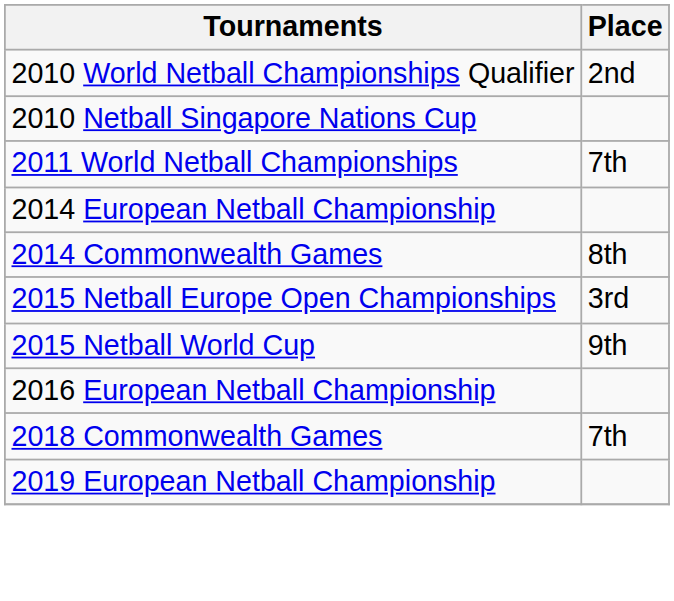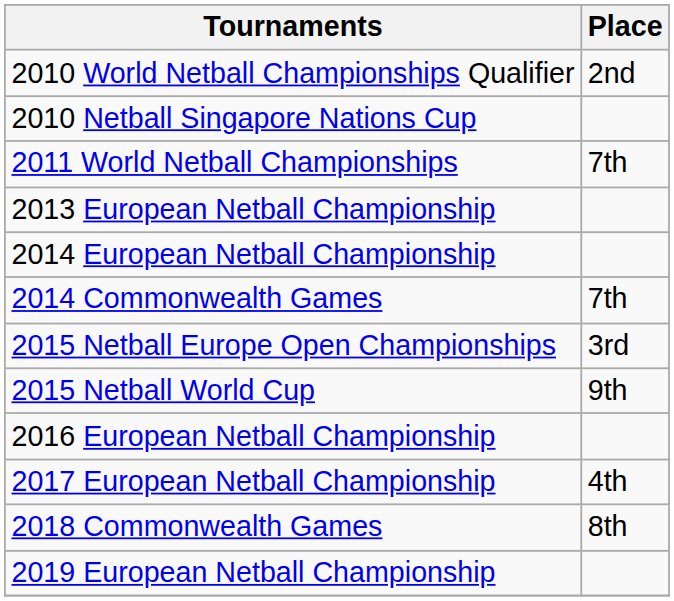 <table class="wikitable collapsible">
 <tr>
 <th>Tournaments</th>
 <th>Place</th>
 </tr>
 <tr>
 <td>2010 <a href='#'>World Netball Championships</a> Qualifier </td>
 <td>2nd</td>
 </tr>
 <tr>
 <td>2010 <a href='#'>Netball Singapore Nations Cup</a></td>
 <td></td>
 </tr>
 <tr>
 <td><a href='#'>2011 World Netball Championships</a></td>
 <td>7th</td>
 </tr>
 <tr>
+<td>2013 <a href='#'>European Netball Championship</a></td>
+<td></td>
+</tr>
+<tr>
 <td>2014 <a href='#'>European Netball Championship</a></td>
 <td></td>
 </tr>
 <tr>
 <td><a href='#'>2014 Commonwealth Games</a></td>
-<td>8th</td>
+<td>7th</td>
 </tr>
 <tr>
 <td><a href='#'>2015 Netball Europe Open Championships</a></td>
 <td>3rd</td>
 </tr>
 <tr>
 <td><a href='#'>2015 Netball World Cup</a></td>
 <td>9th</td>
 </tr>
 <tr>
 <td>2016 <a href='#'>European Netball Championship</a></td>
 <td></td>
 </tr>
 <tr>
+<td><a href='#'>2017 European Netball Championship</a></td>
+<td>4th</td>
+</tr>
+<tr>
 <td><a href='#'>2018 Commonwealth Games</a></td>
-<td>7th</td>
+<td>8th</td>
 </tr>
 <tr>
 <td><a href='#'>2019 European Netball Championship</a></td>
 <td></td>
 </tr>
 <tr>
 </tr>
 </table>
